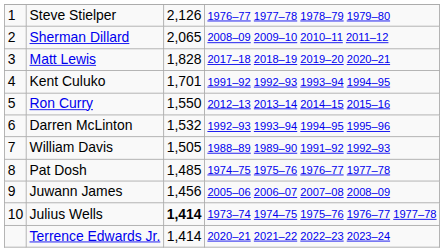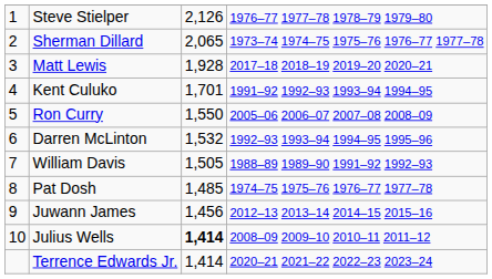 <table class="wikitable">
 <tr>
 </tr>
 <tr>
 <td>1</td>
 <td>Steve Stielper</td>
 <td>2,126</td>
 <td style="font-size:80%;"><a href='#'>1976–77</a> <a href='#'>1977–78</a> <a href='#'>1978–79</a> <a href='#'>1979–80</a></td>
 </tr>
 <tr>
 <td>2</td>
 <td><a href='#'>Sherman Dillard</a></td>
 <td>2,065</td>
-<td style="font-size:80%;"><a href='#'>2008–09</a> <a href='#'>2009–10</a> <a href='#'>2010–11</a> <a href='#'>2011–12</a></td>
+<td style="font-size:80%;"><a href='#'>1973–74</a> <a href='#'>1974–75</a> <a href='#'>1975–76</a> <a href='#'>1976–77</a> <a href='#'>1977–78</a></td>
 </tr>
 <tr>
 <td>3</td>
 <td><a href='#'>Matt Lewis</a></td>
-<td>1,828</td>
+<td>1,928</td>
 <td style="font-size:80%;"><a href='#'>2017–18</a> <a href='#'>2018–19</a> <a href='#'>2019–20</a> <a href='#'>2020–21</a></td>
 </tr>
 <tr>
 <td>4</td>
 <td>Kent Culuko</td>
 <td>1,701</td>
 <td style="font-size:80%;"><a href='#'>1991–92</a> <a href='#'>1992–93</a> <a href='#'>1993–94</a> <a href='#'>1994–95</a></td>
 </tr>
 <tr>
 <td>5</td>
 <td><a href='#'>Ron Curry</a></td>
 <td>1,550</td>
-<td style="font-size:80%;"><a href='#'>2012–13</a> <a href='#'>2013–14</a> <a href='#'>2014–15</a> <a href='#'>2015–16</a></td>
+<td style="font-size:80%;"><a href='#'>2005–06</a> <a href='#'>2006–07</a> <a href='#'>2007–08</a> <a href='#'>2008–09</a></td>
 </tr>
 <tr>
 <td>6</td>
 <td>Darren McLinton</td>
 <td>1,532</td>
 <td style="font-size:80%;"><a href='#'>1992–93</a> <a href='#'>1993–94</a> <a href='#'>1994–95</a> <a href='#'>1995–96</a></td>
 </tr>
 <tr>
 <td>7</td>
 <td>William Davis</td>
 <td>1,505</td>
 <td style="font-size:80%;"><a href='#'>1988–89</a> <a href='#'>1989–90</a> <a href='#'>1991–92</a> <a href='#'>1992–93</a></td>
 </tr>
 <tr>
 <td>8</td>
 <td>Pat Dosh</td>
 <td>1,485</td>
 <td style="font-size:80%;"><a href='#'>1974–75</a> <a href='#'>1975–76</a> <a href='#'>1976–77</a> <a href='#'>1977–78</a></td>
 </tr>
 <tr>
 <td>9</td>
 <td>Juwann James</td>
 <td>1,456</td>
-<td style="font-size:80%;"><a href='#'>2005–06</a> <a href='#'>2006–07</a> <a href='#'>2007–08</a> <a href='#'>2008–09</a></td>
+<td style="font-size:80%;"><a href='#'>2012–13</a> <a href='#'>2013–14</a> <a href='#'>2014–15</a> <a href='#'>2015–16</a></td>
 </tr>
 <tr>
 <td>10</td>
 <td>Julius Wells</td>
 <td><strong>1,414</strong></td>
-<td style="font-size:80%;"><a href='#'>1973–74</a> <a href='#'>1974–75</a> <a href='#'>1975–76</a> <a href='#'>1976–77</a> <a href='#'>1977–78</a></td>
+<td style="font-size:80%;"><a href='#'>2008–09</a> <a href='#'>2009–10</a> <a href='#'>2010–11</a> <a href='#'>2011–12</a></td>
 </tr>
 <tr>
 <td></td>
 <td><a href='#'>Terrence Edwards Jr.</a></td>
 <td>1,414</td>
 <td style="font-size:80%;"><a href='#'>2020–21</a> <a href='#'>2021–22</a> <a href='#'>2022–23</a> <a href='#'>2023–24</a></td>
 </tr>
 </table>
